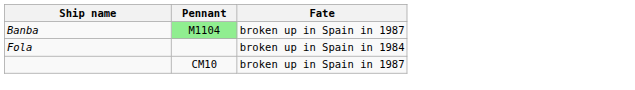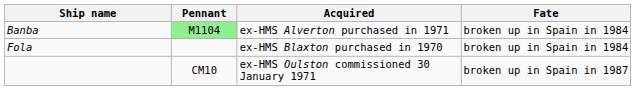 <table class="wikitable sortable">
 <tr>
 <th width=200px>Ship name</th>
 <th width=75px>Pennant</th>
+<th width=270px>Acquired</th>
 <th>Fate</th>
 </tr>
 <tr>
 <td><em>Banba</em></td>
 <td align=center style="background: lightgreen;">M1104</td>
-<td>broken up in Spain in 1987</td>
+<td>ex-HMS <em>Alverton</em> purchased in 1971</td>
+<td>broken up in Spain in 1984</td>
 </tr>
 <tr>
 <td><em>Fola</em></td>
 <td align=center></td>
+<td>ex-HMS <em>Blaxton</em> purchased in 1970</td>
 <td>broken up in Spain in 1984</td>
 </tr>
 <tr>
 <td></td>
 <td align=center>CM10</td>
+<td>ex-HMS <em>Oulston</em> commissioned 30 January 1971</td>
 <td>broken up in Spain in 1987</td>
 </tr>
 </table>
